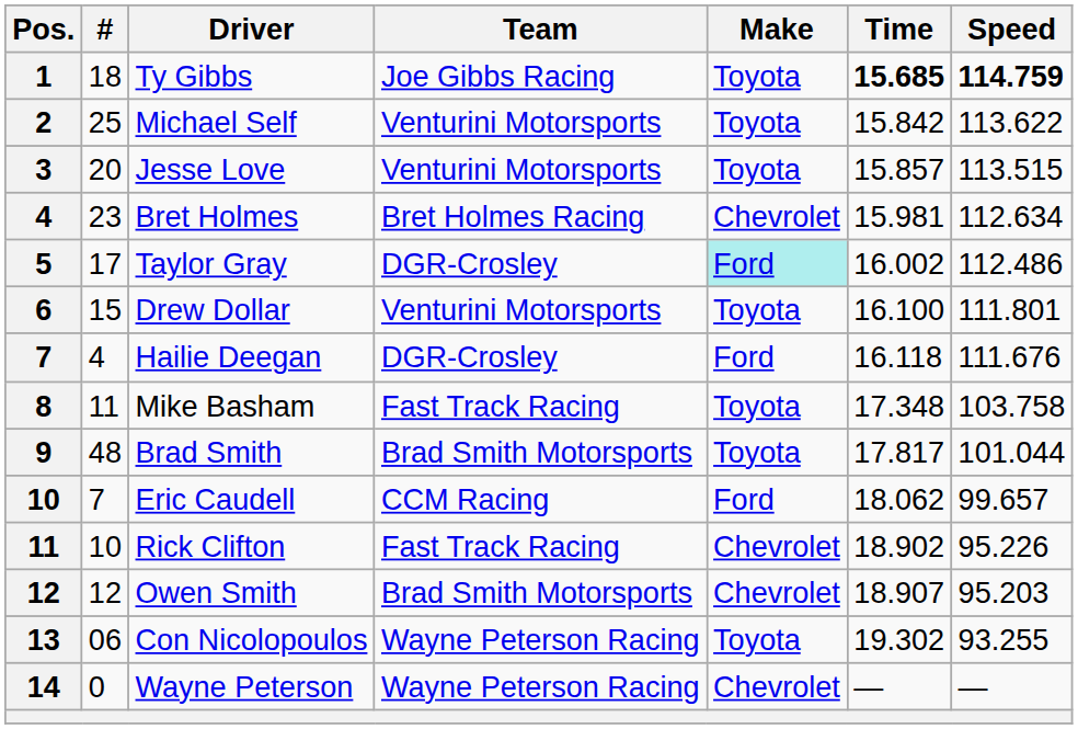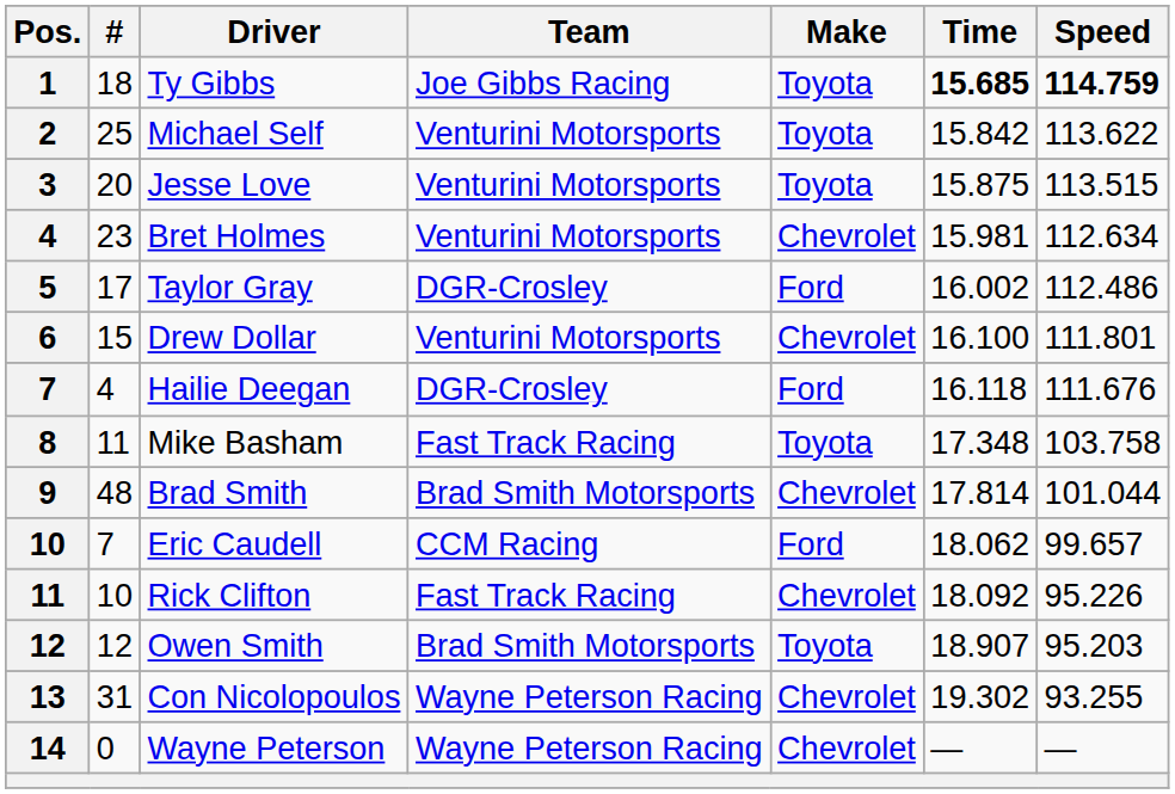 <table class="wikitable" style="font-size:95%">
 <tr>
 <th>Pos.</th>
 <th>#</th>
 <th>Driver</th>
 <th>Team</th>
 <th>Make</th>
 <th>Time</th>
 <th>Speed</th>
 </tr>
 <tr>
 <th>1</th>
 <td>18</td>
 <td><a href='#'>Ty Gibbs</a></td>
 <td><a href='#'>Joe Gibbs Racing</a></td>
 <td><a href='#'>Toyota</a></td>
 <td><strong>15.685</strong></td>
 <td><strong>114.759</strong></td>
 </tr>
 <tr>
 <th>2</th>
 <td>25</td>
 <td><a href='#'>Michael Self</a></td>
 <td><a href='#'>Venturini Motorsports</a></td>
 <td><a href='#'>Toyota</a></td>
 <td>15.842</td>
 <td>113.622</td>
 </tr>
 <tr>
 <th>3</th>
 <td>20</td>
 <td><a href='#'>Jesse Love</a></td>
 <td><a href='#'>Venturini Motorsports</a></td>
 <td><a href='#'>Toyota</a></td>
-<td>15.857</td>
+<td>15.875</td>
 <td>113.515</td>
 </tr>
 <tr>
 <th>4</th>
 <td>23</td>
 <td><a href='#'>Bret Holmes</a></td>
-<td><a href='#'>Bret Holmes Racing</a></td>
+<td><a href='#'>Venturini Motorsports</a></td>
 <td><a href='#'>Chevrolet</a></td>
 <td>15.981</td>
 <td>112.634</td>
 </tr>
 <tr>
 <th>5</th>
 <td>17</td>
 <td><a href='#'>Taylor Gray</a></td>
 <td><a href='#'>DGR-Crosley</a></td>
-<td style="background: paleturquoise;"><a href='#'>Ford</a></td>
+<td><a href='#'>Ford</a></td>
 <td>16.002</td>
 <td>112.486</td>
 </tr>
 <tr>
 <th>6</th>
 <td>15</td>
 <td><a href='#'>Drew Dollar</a></td>
 <td><a href='#'>Venturini Motorsports</a></td>
-<td><a href='#'>Toyota</a></td>
+<td><a href='#'>Chevrolet</a></td>
 <td>16.100</td>
 <td>111.801</td>
 </tr>
 <tr>
 <th>7</th>
 <td>4</td>
 <td><a href='#'>Hailie Deegan</a></td>
 <td><a href='#'>DGR-Crosley</a></td>
 <td><a href='#'>Ford</a></td>
 <td>16.118</td>
 <td>111.676</td>
 </tr>
 <tr>
 <th>8</th>
 <td>11</td>
 <td>Mike Basham</td>
 <td><a href='#'>Fast Track Racing</a></td>
 <td><a href='#'>Toyota</a></td>
 <td>17.348</td>
 <td>103.758</td>
 </tr>
 <tr>
 <th>9</th>
 <td>48</td>
 <td><a href='#'>Brad Smith</a></td>
 <td><a href='#'>Brad Smith Motorsports</a></td>
-<td><a href='#'>Toyota</a></td>
-<td>17.817</td>
+<td><a href='#'>Chevrolet</a></td>
+<td>17.814</td>
 <td>101.044</td>
 </tr>
 <tr>
 <th>10</th>
 <td>7</td>
 <td><a href='#'>Eric Caudell</a></td>
 <td><a href='#'>CCM Racing</a></td>
 <td><a href='#'>Ford</a></td>
 <td>18.062</td>
 <td>99.657</td>
 </tr>
 <tr>
 <th>11</th>
 <td>10</td>
 <td><a href='#'>Rick Clifton</a></td>
 <td><a href='#'>Fast Track Racing</a></td>
 <td><a href='#'>Chevrolet</a></td>
-<td>18.902</td>
+<td>18.092</td>
 <td>95.226</td>
 </tr>
 <tr>
 <th>12</th>
 <td>12</td>
 <td><a href='#'>Owen Smith</a></td>
 <td><a href='#'>Brad Smith Motorsports</a></td>
-<td><a href='#'>Chevrolet</a></td>
+<td><a href='#'>Toyota</a></td>
 <td>18.907</td>
 <td>95.203</td>
 </tr>
 <tr>
 <th>13</th>
-<td>06</td>
+<td>31</td>
 <td><a href='#'>Con Nicolopoulos</a></td>
 <td><a href='#'>Wayne Peterson Racing</a></td>
-<td><a href='#'>Toyota</a></td>
+<td><a href='#'>Chevrolet</a></td>
 <td>19.302</td>
 <td>93.255</td>
 </tr>
 <tr>
 <th>14</th>
 <td>0</td>
 <td><a href='#'>Wayne Peterson</a></td>
 <td><a href='#'>Wayne Peterson Racing</a></td>
 <td><a href='#'>Chevrolet</a></td>
 <td>—</td>
 <td>—</td>
 </tr>
 <tr>
 <th colspan="7"></th>
 </tr>
 </table>
